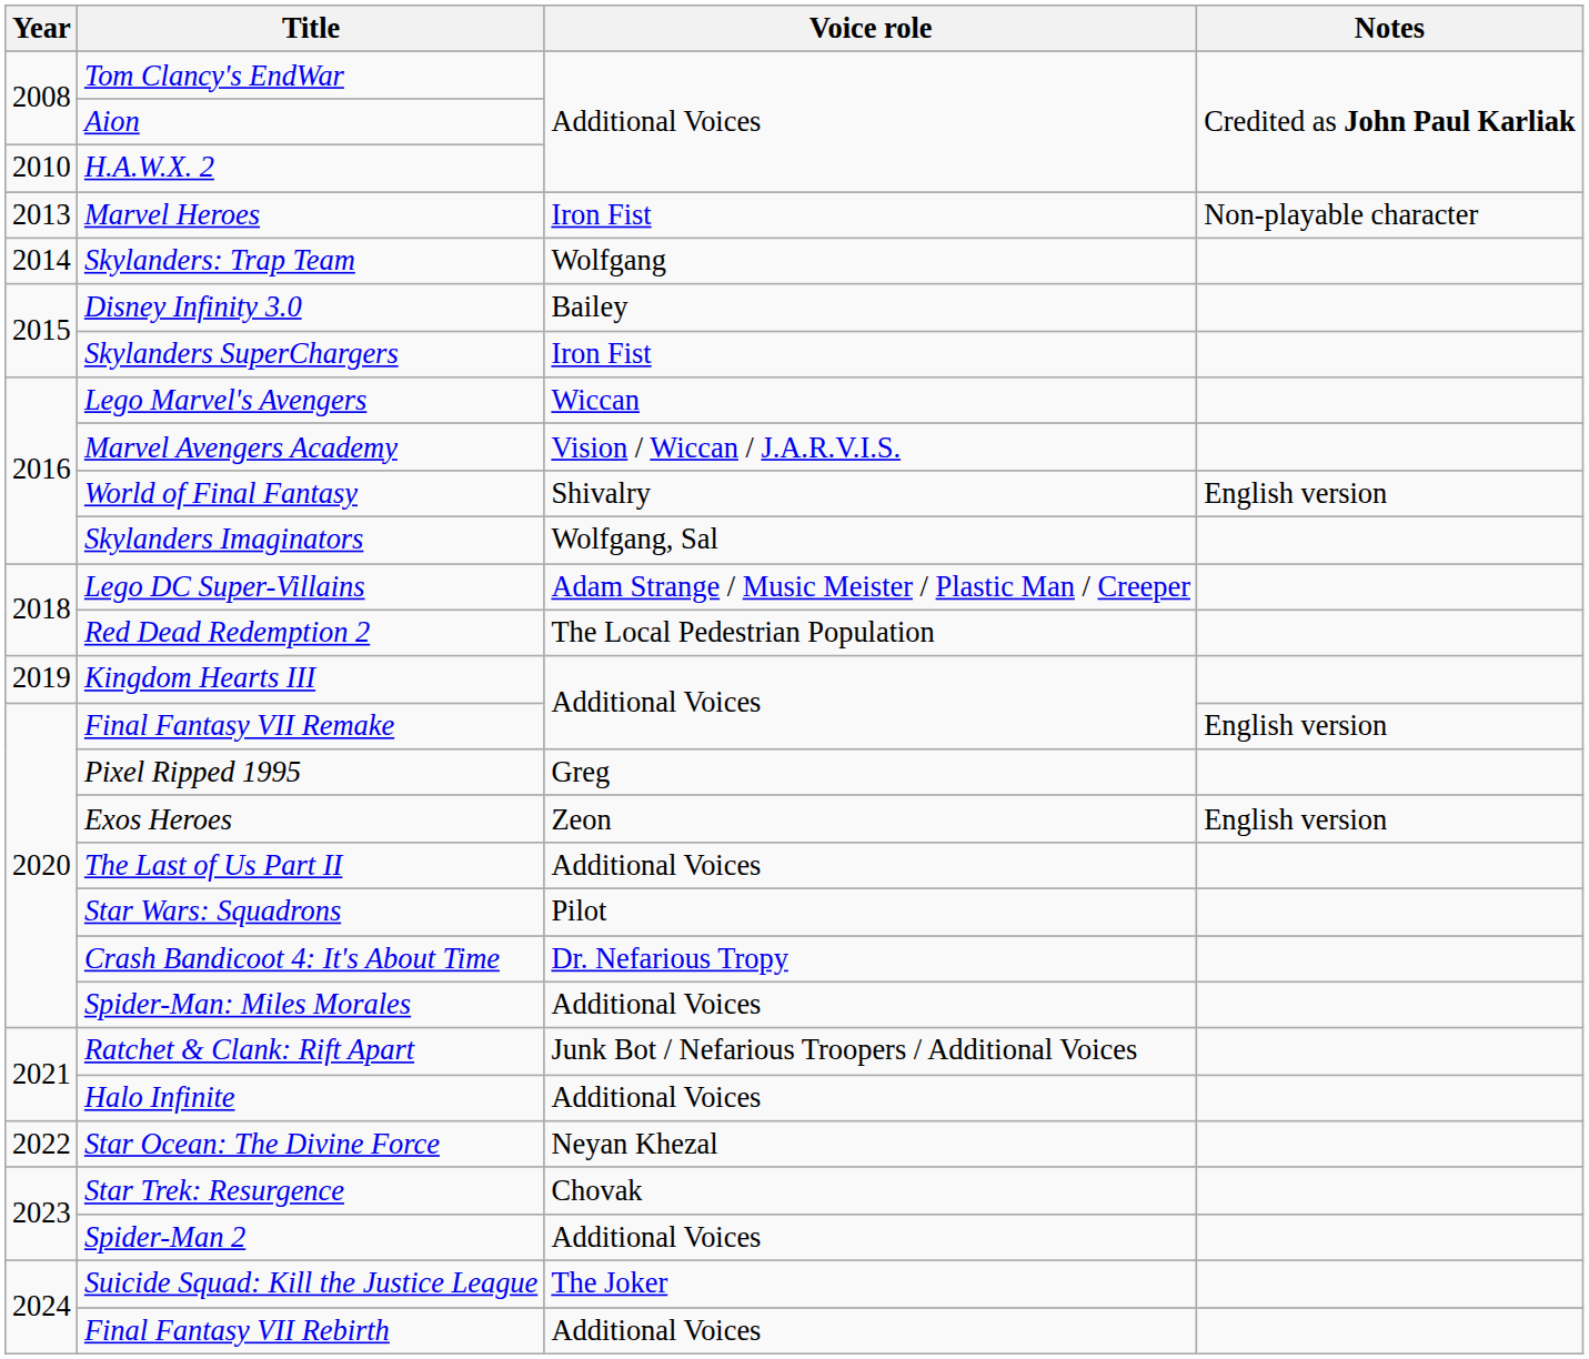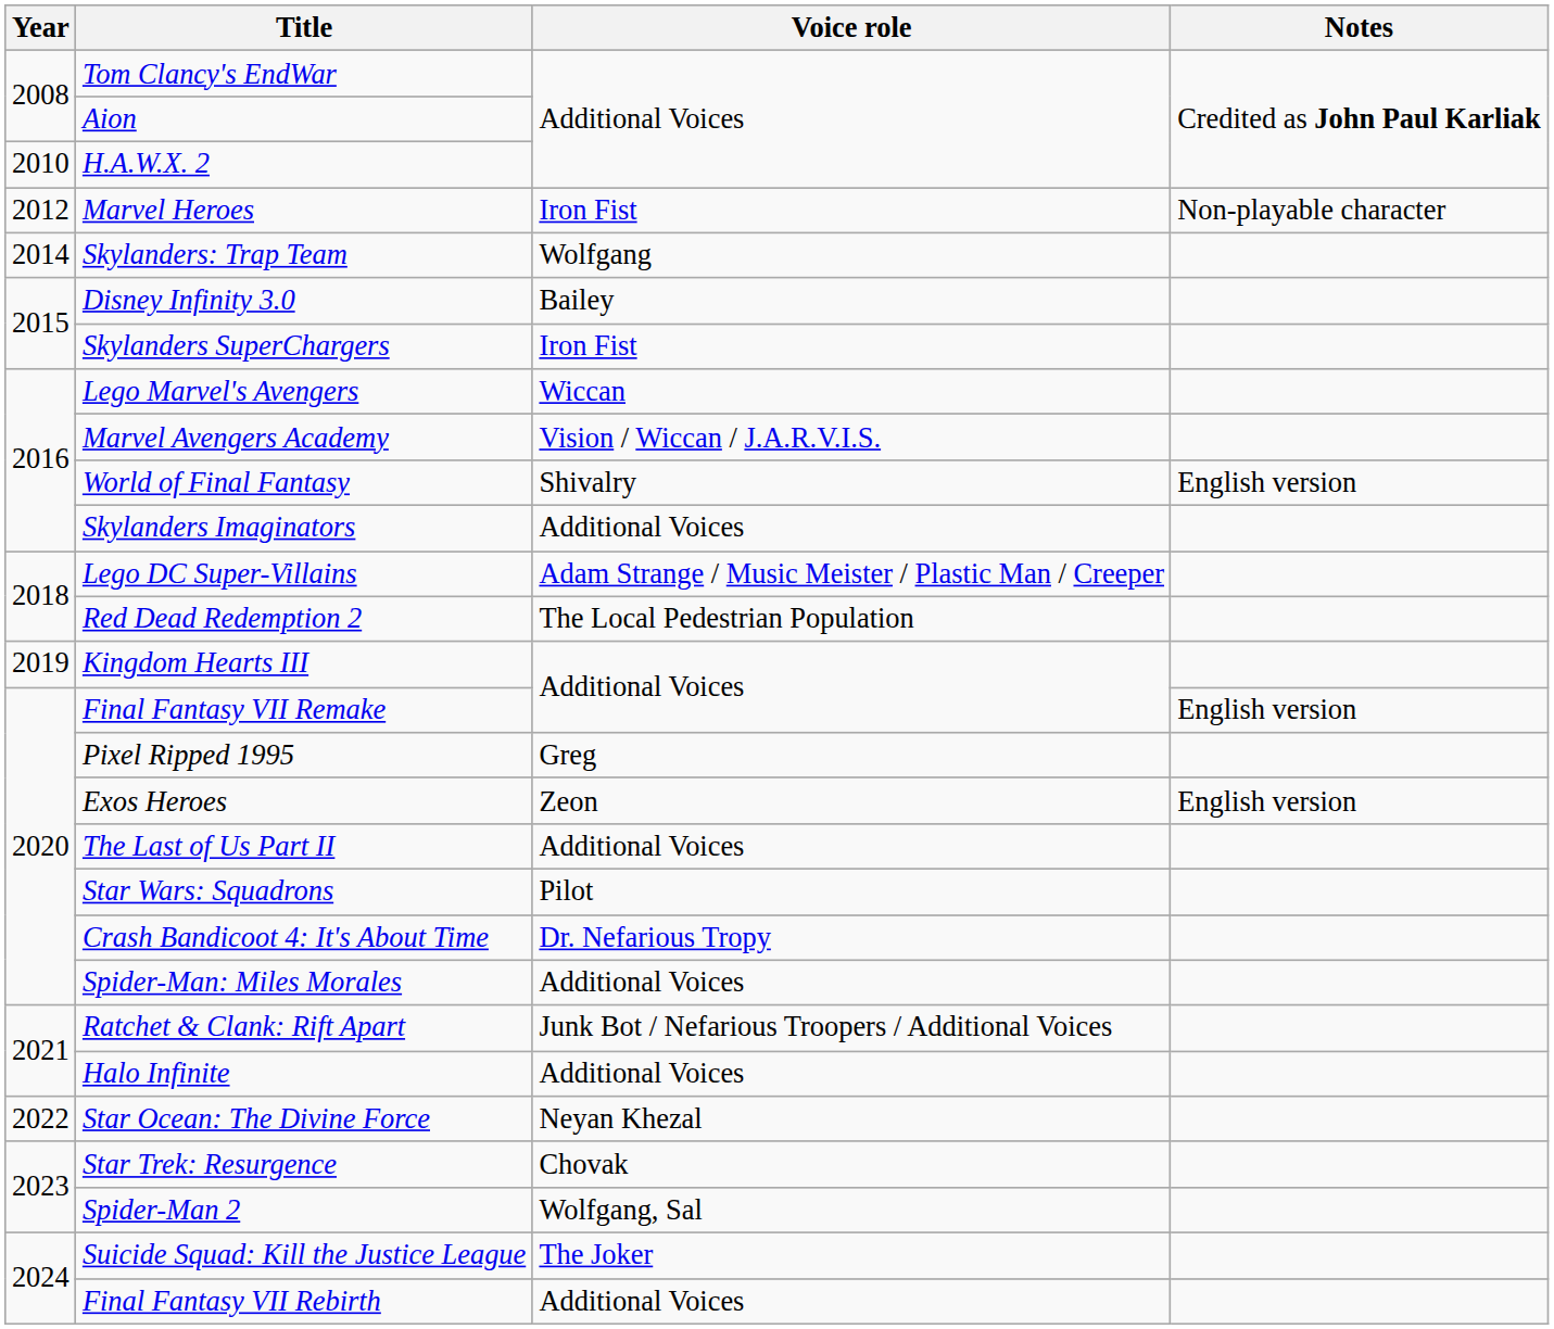 <table class="wikitable sortable">
 <tr>
 <th>Year</th>
 <th>Title</th>
 <th>Voice role</th>
 <th>Notes</th>
 </tr>
 <tr>
 <td rowspan=2>2008</td>
 <td><em><a href='#'>Tom Clancy's EndWar</a></em></td>
 <td rowspan=3>Additional Voices</td>
 <td rowspan=3>Credited as <strong>John Paul Karliak</strong></td>
 </tr>
 <tr>
 <td><em><a href='#'>Aion</a></em></td>
 </tr>
 <tr>
 <td>2010</td>
 <td><em><a href='#'>H.A.W.X. 2</a></em></td>
 </tr>
 <tr>
-<td>2013</td>
+<td>2012</td>
 <td><em><a href='#'>Marvel Heroes</a></em></td>
 <td><a href='#'>Iron Fist</a></td>
 <td>Non-playable character</td>
 </tr>
 <tr>
 <td>2014</td>
 <td><em><a href='#'>Skylanders: Trap Team</a></em></td>
 <td>Wolfgang</td>
 <td></td>
 </tr>
 <tr>
 <td rowspan=2>2015</td>
 <td><em><a href='#'>Disney Infinity 3.0</a></em></td>
 <td>Bailey</td>
 <td></td>
 </tr>
 <tr>
 <td><em><a href='#'>Skylanders SuperChargers</a></em></td>
 <td><a href='#'>Iron Fist</a></td>
 <td></td>
 </tr>
 <tr>
 <td rowspan=4>2016</td>
 <td><em><a href='#'>Lego Marvel's Avengers</a></em></td>
 <td><a href='#'>Wiccan</a></td>
 <td></td>
 </tr>
 <tr>
 <td><em><a href='#'>Marvel Avengers Academy</a></em></td>
 <td><a href='#'>Vision</a> / <a href='#'>Wiccan</a> / <a href='#'>J.A.R.V.I.S.</a></td>
 <td></td>
 </tr>
 <tr>
 <td><em><a href='#'>World of Final Fantasy</a></em></td>
 <td>Shivalry</td>
 <td>English version</td>
 </tr>
 <tr>
 <td><em><a href='#'>Skylanders Imaginators</a></em></td>
-<td>Wolfgang, Sal</td>
+<td>Additional Voices</td>
 <td></td>
 </tr>
 <tr>
 <td rowspan=2>2018</td>
 <td><em><a href='#'>Lego DC Super-Villains</a></em></td>
 <td><a href='#'>Adam Strange</a> / <a href='#'>Music Meister</a> / <a href='#'>Plastic Man</a> / <a href='#'>Creeper</a></td>
 <td></td>
 </tr>
 <tr>
 <td><em><a href='#'>Red Dead Redemption 2</a></em></td>
 <td>The Local Pedestrian Population</td>
 <td></td>
 </tr>
 <tr>
 <td>2019</td>
 <td><em><a href='#'>Kingdom Hearts III</a></em></td>
 <td rowspan=2>Additional Voices</td>
 <td></td>
 </tr>
 <tr>
 <td rowspan=7>2020</td>
 <td><em><a href='#'>Final Fantasy VII Remake</a></em></td>
 <td>English version</td>
 </tr>
 <tr>
 <td><em>Pixel Ripped 1995</em></td>
 <td>Greg</td>
 <td></td>
 </tr>
 <tr>
 <td><em>Exos Heroes</em></td>
 <td>Zeon</td>
 <td>English version</td>
 </tr>
 <tr>
 <td><em><a href='#'>The Last of Us Part II</a></em></td>
 <td>Additional Voices</td>
 <td></td>
 </tr>
 <tr>
 <td><em><a href='#'>Star Wars: Squadrons</a></em></td>
 <td>Pilot</td>
 <td></td>
 </tr>
 <tr>
 <td><em><a href='#'>Crash Bandicoot 4: It's About Time</a></em></td>
 <td><a href='#'>Dr. Nefarious Tropy</a></td>
 <td></td>
 </tr>
 <tr>
 <td><em><a href='#'>Spider-Man: Miles Morales</a></em></td>
 <td>Additional Voices</td>
 <td></td>
 </tr>
 <tr>
 <td rowspan=2>2021</td>
 <td><em><a href='#'>Ratchet & Clank: Rift Apart</a></em></td>
 <td>Junk Bot / Nefarious Troopers / Additional Voices</td>
 <td></td>
 </tr>
 <tr>
 <td><em><a href='#'>Halo Infinite</a></em></td>
 <td>Additional Voices</td>
 <td></td>
 </tr>
 <tr>
 <td>2022</td>
 <td><em><a href='#'>Star Ocean: The Divine Force</a></em></td>
 <td>Neyan Khezal</td>
 <td></td>
 </tr>
 <tr>
 <td rowspan=2>2023</td>
 <td><em><a href='#'>Star Trek: Resurgence</a></em></td>
 <td>Chovak</td>
 <td></td>
 </tr>
 <tr>
 <td><em><a href='#'>Spider-Man 2</a></em></td>
-<td>Additional Voices</td>
+<td>Wolfgang, Sal</td>
 <td></td>
 </tr>
 <tr>
 <td rowspan=2>2024</td>
 <td><em><a href='#'>Suicide Squad: Kill the Justice League</a></em></td>
 <td><a href='#'>The Joker</a></td>
 <td></td>
 </tr>
 <tr>
 <td><em><a href='#'>Final Fantasy VII Rebirth</a></em></td>
 <td>Additional Voices</td>
 <td></td>
 </tr>
 </table>
